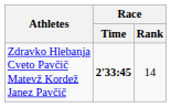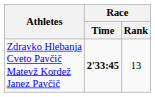 <table class="wikitable" border="1" style="font-size:90%">
 <tr>
 <th rowspan=2>Athletes</th>
 <th colspan=2>Race</th>
 </tr>
 <tr>
 <th>Time</th>
 <th>Rank</th>
 </tr>
 <tr>
 <td><a href='#'>Zdravko Hlebanja</a><br><a href='#'>Cveto Pavčič</a><br><a href='#'>Matevž Kordež</a><br><a href='#'>Janez Pavčič</a></td>
 <td align=center><strong>2'33:45</strong></td>
-<td align=center>14</td>
+<td align=center>13</td>
 </tr>
 </table>
